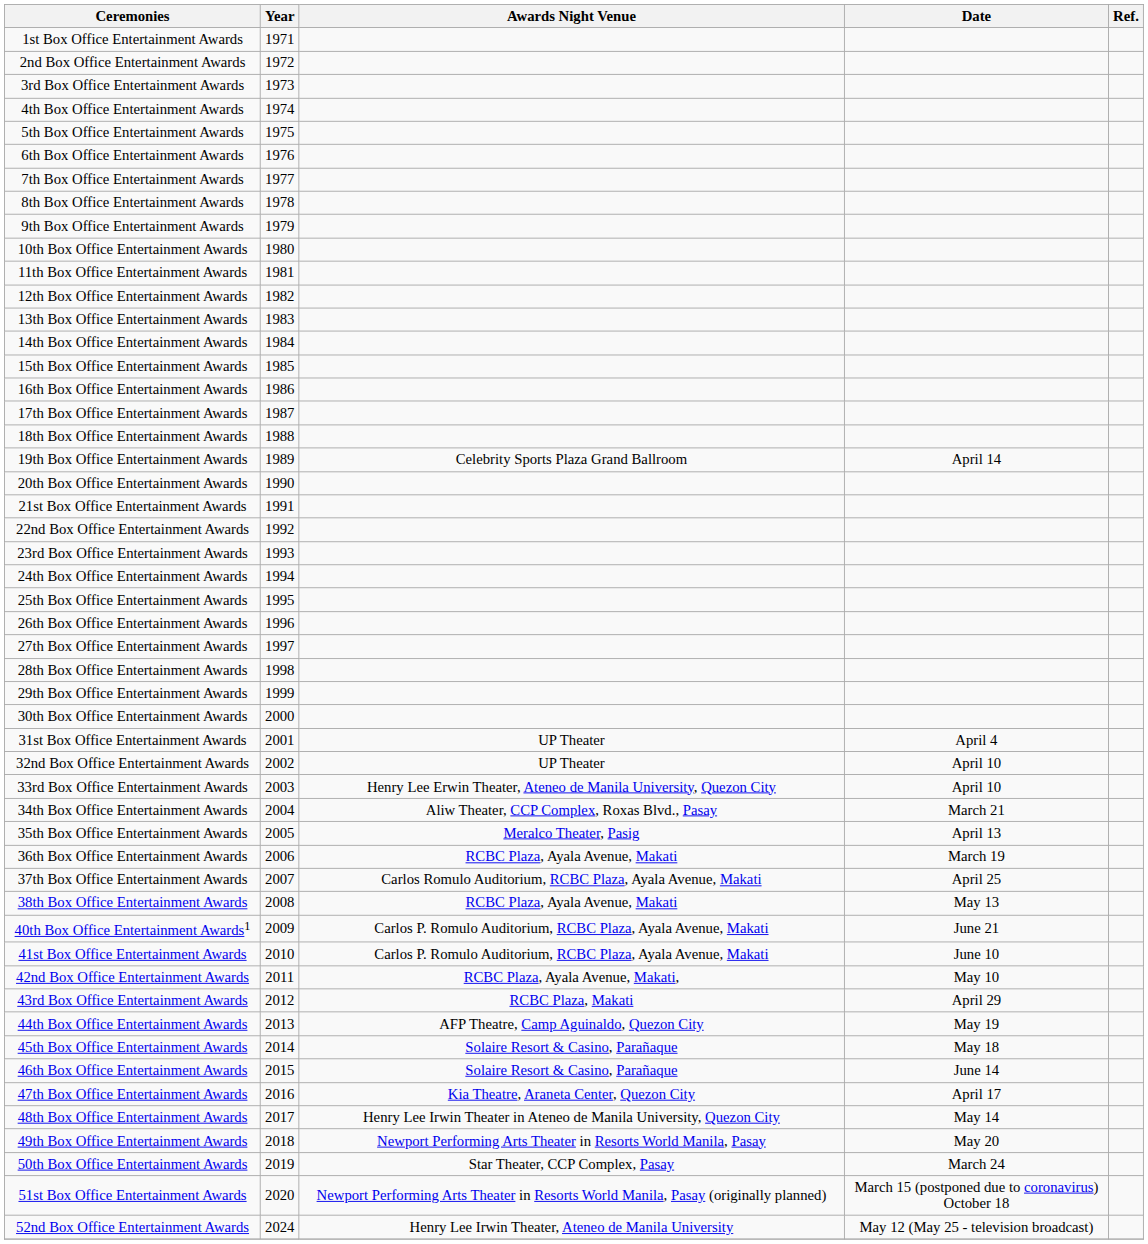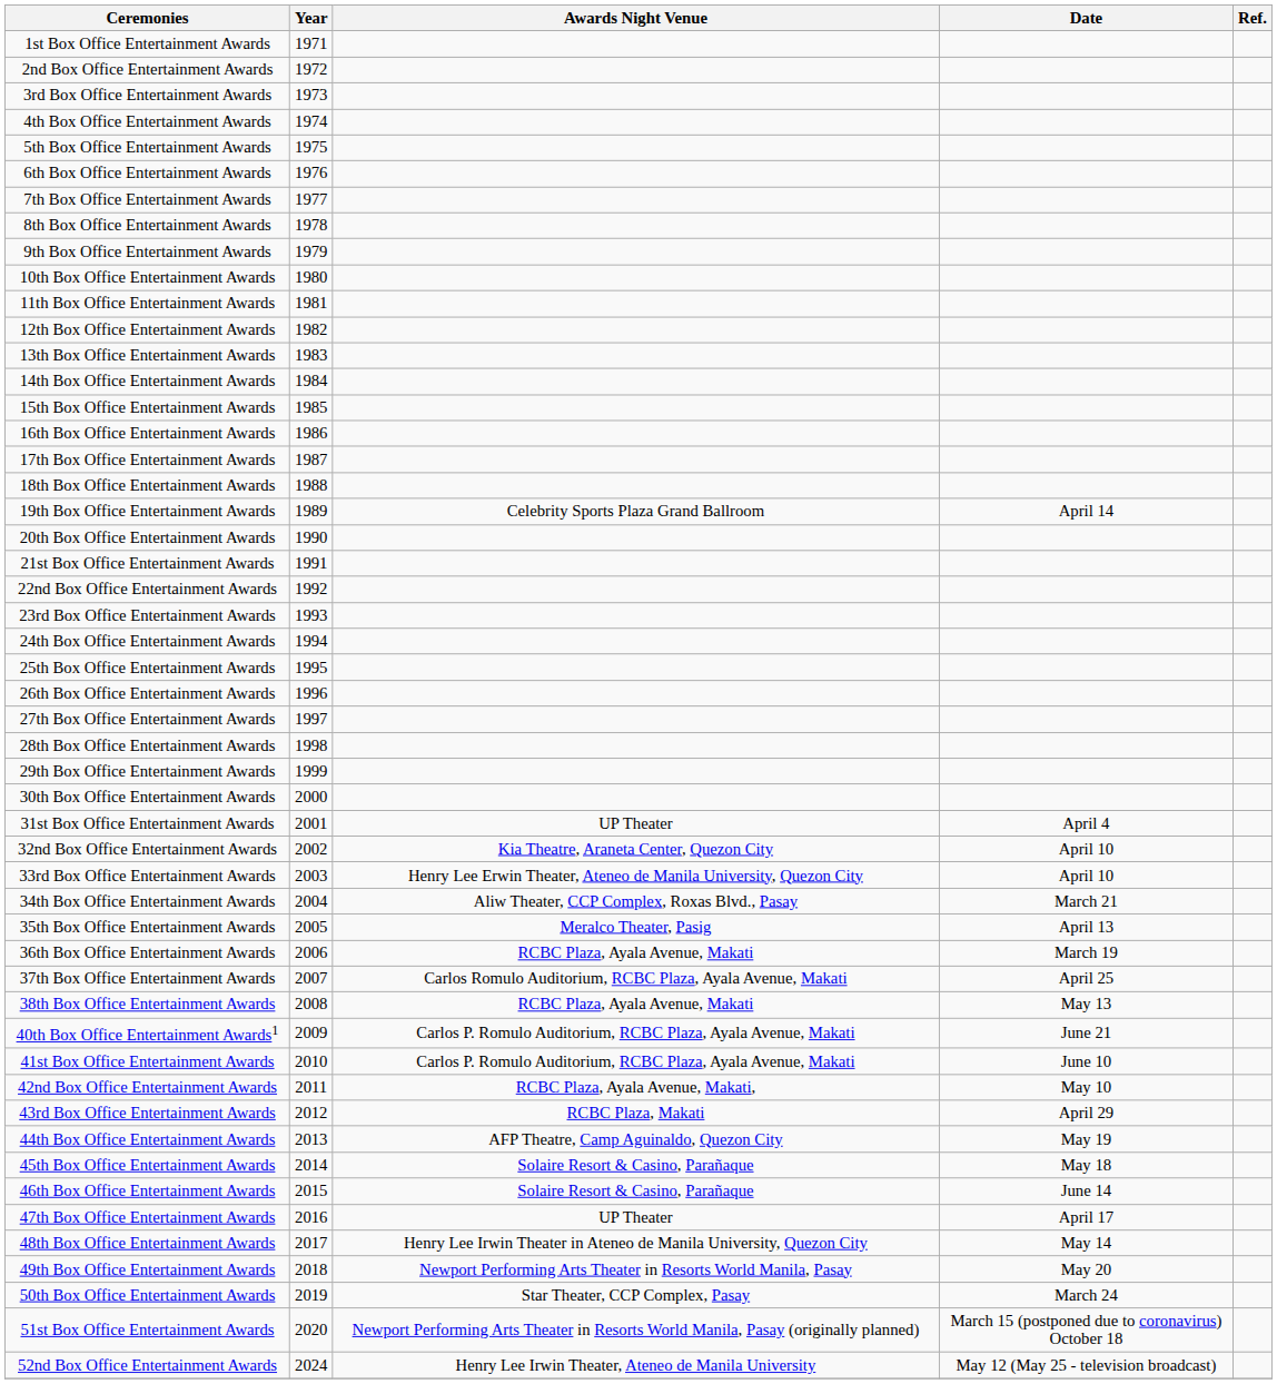 <table class="wikitable"  style="width:98%; text-align:center;">
 <tr>
 <th>Ceremonies</th>
 <th>Year</th>
 <th>Awards Night Venue</th>
 <th>Date</th>
 <th>Ref.</th>
 </tr>
 <tr>
 <td>1st Box Office Entertainment Awards</td>
 <td>1971</td>
 <td></td>
 <td></td>
 <td></td>
 </tr>
 <tr>
 <td>2nd Box Office Entertainment Awards</td>
 <td>1972</td>
 <td></td>
 <td></td>
 <td></td>
 </tr>
 <tr>
 <td>3rd Box Office Entertainment Awards</td>
 <td>1973</td>
 <td></td>
 <td></td>
 <td></td>
 </tr>
 <tr>
 <td>4th Box Office Entertainment Awards</td>
 <td>1974</td>
 <td></td>
 <td></td>
 <td></td>
 </tr>
 <tr>
 <td>5th Box Office Entertainment Awards</td>
 <td>1975</td>
 <td></td>
 <td></td>
 <td></td>
 </tr>
 <tr>
 <td>6th Box Office Entertainment Awards</td>
 <td>1976</td>
 <td></td>
 <td></td>
 <td></td>
 </tr>
 <tr>
 <td>7th Box Office Entertainment Awards</td>
 <td>1977</td>
 <td></td>
 <td></td>
 <td></td>
 </tr>
 <tr>
 <td>8th Box Office Entertainment Awards</td>
 <td>1978</td>
 <td></td>
 <td></td>
 <td></td>
 </tr>
 <tr>
 <td>9th Box Office Entertainment Awards</td>
 <td>1979</td>
 <td></td>
 <td></td>
 <td></td>
 </tr>
 <tr>
 <td>10th Box Office Entertainment Awards</td>
 <td>1980</td>
 <td></td>
 <td></td>
 <td></td>
 </tr>
 <tr>
 <td>11th Box Office Entertainment Awards</td>
 <td>1981</td>
 <td></td>
 <td></td>
 <td></td>
 </tr>
 <tr>
 <td>12th Box Office Entertainment Awards</td>
 <td>1982</td>
 <td></td>
 <td></td>
 <td></td>
 </tr>
 <tr>
 <td>13th Box Office Entertainment Awards</td>
 <td>1983</td>
 <td></td>
 <td></td>
 <td></td>
 </tr>
 <tr>
 <td>14th Box Office Entertainment Awards</td>
 <td>1984</td>
 <td></td>
 <td></td>
 <td></td>
 </tr>
 <tr>
 <td>15th Box Office Entertainment Awards</td>
 <td>1985</td>
 <td></td>
 <td></td>
 <td></td>
 </tr>
 <tr>
 <td>16th Box Office Entertainment Awards</td>
 <td>1986</td>
 <td></td>
 <td></td>
 <td></td>
 </tr>
 <tr>
 <td>17th Box Office Entertainment Awards</td>
 <td>1987</td>
 <td></td>
 <td></td>
 <td></td>
 </tr>
 <tr>
 <td>18th Box Office Entertainment Awards</td>
 <td>1988</td>
 <td></td>
 <td></td>
 <td></td>
 </tr>
 <tr>
 <td>19th Box Office Entertainment Awards</td>
 <td>1989</td>
 <td>Celebrity Sports Plaza Grand Ballroom</td>
 <td>April 14</td>
 <td></td>
 </tr>
 <tr>
 <td>20th Box Office Entertainment Awards</td>
 <td>1990</td>
 <td></td>
 <td></td>
 <td></td>
 </tr>
 <tr>
 <td>21st Box Office Entertainment Awards</td>
 <td>1991</td>
 <td></td>
 <td></td>
 <td></td>
 </tr>
 <tr>
 <td>22nd Box Office Entertainment Awards</td>
 <td>1992</td>
 <td></td>
 <td></td>
 <td></td>
 </tr>
 <tr>
 <td>23rd Box Office Entertainment Awards</td>
 <td>1993</td>
 <td></td>
 <td></td>
 <td></td>
 </tr>
 <tr>
 <td>24th Box Office Entertainment Awards</td>
 <td>1994</td>
 <td></td>
 <td></td>
 <td></td>
 </tr>
 <tr>
 <td>25th Box Office Entertainment Awards</td>
 <td>1995</td>
 <td></td>
 <td></td>
 <td></td>
 </tr>
 <tr>
 <td>26th Box Office Entertainment Awards</td>
 <td>1996</td>
 <td></td>
 <td></td>
 <td></td>
 </tr>
 <tr>
 <td>27th Box Office Entertainment Awards</td>
 <td>1997</td>
 <td></td>
 <td></td>
 <td></td>
 </tr>
 <tr>
 <td>28th Box Office Entertainment Awards</td>
 <td>1998</td>
 <td></td>
 <td></td>
 <td></td>
 </tr>
 <tr>
 <td>29th Box Office Entertainment Awards</td>
 <td>1999</td>
 <td></td>
 <td></td>
 <td></td>
 </tr>
 <tr>
 <td>30th Box Office Entertainment Awards</td>
 <td>2000</td>
 <td></td>
 <td></td>
 <td></td>
 </tr>
 <tr>
 <td>31st Box Office Entertainment Awards</td>
 <td>2001</td>
 <td>UP Theater</td>
 <td>April 4</td>
 <td></td>
 </tr>
 <tr>
 <td>32nd Box Office Entertainment Awards</td>
 <td>2002</td>
-<td>UP Theater</td>
+<td><a href='#'>Kia Theatre</a>, <a href='#'>Araneta Center</a>, <a href='#'>Quezon City</a></td>
 <td>April 10</td>
 <td></td>
 </tr>
 <tr>
 <td>33rd Box Office Entertainment Awards</td>
 <td>2003</td>
 <td>Henry Lee Erwin Theater, <a href='#'>Ateneo de Manila University</a>, <a href='#'>Quezon City</a></td>
 <td>April 10</td>
 <td></td>
 </tr>
 <tr>
 <td>34th Box Office Entertainment Awards</td>
 <td>2004</td>
 <td>Aliw Theater, <a href='#'>CCP Complex</a>, Roxas Blvd., <a href='#'>Pasay</a></td>
 <td>March 21</td>
 <td></td>
 </tr>
 <tr>
 <td>35th Box Office Entertainment Awards</td>
 <td>2005</td>
 <td><a href='#'>Meralco Theater</a>, <a href='#'>Pasig</a></td>
 <td>April 13</td>
 <td></td>
 </tr>
 <tr>
 <td>36th Box Office Entertainment Awards</td>
 <td>2006</td>
 <td><a href='#'>RCBC Plaza</a>, Ayala Avenue, <a href='#'>Makati</a></td>
 <td>March 19</td>
 <td></td>
 </tr>
 <tr>
 <td>37th Box Office Entertainment Awards</td>
 <td>2007</td>
 <td>Carlos Romulo Auditorium, <a href='#'>RCBC Plaza</a>, Ayala Avenue, <a href='#'>Makati</a></td>
 <td>April 25</td>
 <td></td>
 </tr>
 <tr>
 <td><a href='#'>38th Box Office Entertainment Awards</a></td>
 <td>2008</td>
 <td><a href='#'>RCBC Plaza</a>, Ayala Avenue, <a href='#'>Makati</a></td>
 <td>May 13</td>
 <td></td>
 </tr>
 <tr>
 <td><a href='#'>40th Box Office Entertainment Awards</a><sup>1</sup></td>
 <td>2009</td>
 <td>Carlos P. Romulo Auditorium, <a href='#'>RCBC Plaza</a>, Ayala Avenue, <a href='#'>Makati</a></td>
 <td>June 21</td>
 <td></td>
 </tr>
 <tr>
 <td><a href='#'>41st Box Office Entertainment Awards</a></td>
 <td>2010</td>
 <td>Carlos P. Romulo Auditorium, <a href='#'>RCBC Plaza</a>, Ayala Avenue, <a href='#'>Makati</a></td>
 <td>June 10</td>
 <td></td>
 </tr>
 <tr>
 <td><a href='#'>42nd Box Office Entertainment Awards</a></td>
 <td>2011</td>
 <td><a href='#'>RCBC Plaza</a>, Ayala Avenue, <a href='#'>Makati</a>,</td>
 <td>May 10</td>
 <td></td>
 </tr>
 <tr>
 <td><a href='#'>43rd Box Office Entertainment Awards</a></td>
 <td>2012</td>
 <td><a href='#'>RCBC Plaza</a>, <a href='#'>Makati</a></td>
 <td>April 29</td>
 <td></td>
 </tr>
 <tr>
 <td><a href='#'>44th Box Office Entertainment Awards</a></td>
 <td>2013</td>
 <td>AFP Theatre, <a href='#'>Camp Aguinaldo</a>, <a href='#'>Quezon City</a></td>
 <td>May 19</td>
 <td></td>
 </tr>
 <tr>
 <td><a href='#'>45th Box Office Entertainment Awards</a></td>
 <td>2014</td>
 <td><a href='#'>Solaire Resort & Casino</a>, <a href='#'>Parañaque</a></td>
 <td>May 18</td>
 <td></td>
 </tr>
 <tr>
 <td><a href='#'>46th Box Office Entertainment Awards</a></td>
 <td>2015</td>
 <td><a href='#'>Solaire Resort & Casino</a>, <a href='#'>Parañaque</a></td>
 <td>June 14</td>
 <td></td>
 </tr>
 <tr>
 <td><a href='#'>47th Box Office Entertainment Awards</a></td>
 <td>2016</td>
-<td><a href='#'>Kia Theatre</a>, <a href='#'>Araneta Center</a>, <a href='#'>Quezon City</a></td>
+<td>UP Theater</td>
 <td>April 17</td>
 <td></td>
 </tr>
 <tr>
 <td><a href='#'>48th Box Office Entertainment Awards</a></td>
 <td>2017</td>
 <td>Henry Lee Irwin Theater in Ateneo de Manila University, <a href='#'>Quezon City</a></td>
 <td>May 14</td>
 <td></td>
 </tr>
 <tr>
 <td><a href='#'>49th Box Office Entertainment Awards</a></td>
 <td>2018</td>
 <td><a href='#'>Newport Performing Arts Theater</a> in <a href='#'>Resorts World Manila</a>, <a href='#'>Pasay</a></td>
 <td>May 20</td>
 <td></td>
 </tr>
 <tr>
 <td><a href='#'>50th Box Office Entertainment Awards</a></td>
 <td>2019</td>
 <td>Star Theater, CCP Complex, <a href='#'>Pasay</a></td>
 <td>March 24</td>
 <td></td>
 </tr>
 <tr>
 <td><a href='#'>51st Box Office Entertainment Awards</a></td>
 <td>2020</td>
 <td><a href='#'>Newport Performing Arts Theater</a> in <a href='#'>Resorts World Manila</a>, <a href='#'>Pasay</a> (originally planned)</td>
 <td>March 15 (postponed due to <a href='#'>coronavirus</a>) <br> October 18</td>
 <td></td>
 </tr>
 <tr>
 <td><a href='#'>52nd Box Office Entertainment Awards</a></td>
 <td>2024</td>
 <td>Henry Lee Irwin Theater, <a href='#'>Ateneo de Manila University</a></td>
 <td>May 12 (May 25 - television broadcast)</td>
 <td></td>
 </tr>
 <tr>
 </tr>
 </table>
